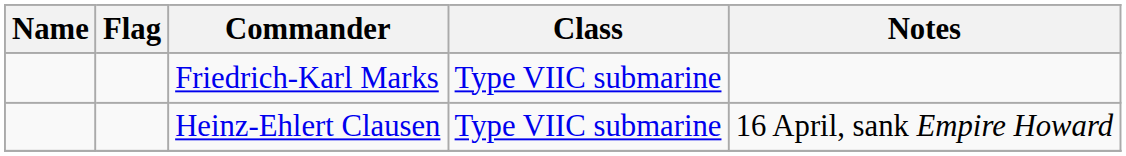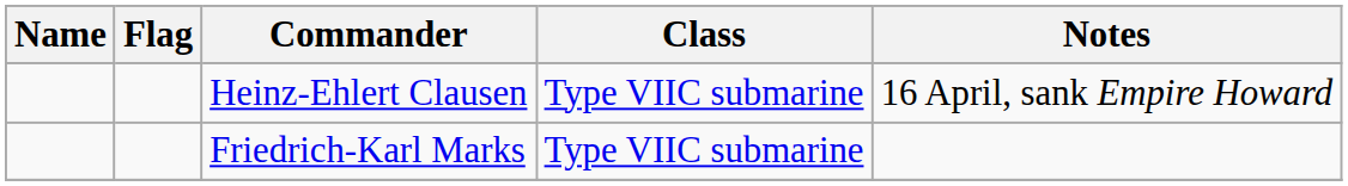 <table class="wikitable sortable">
 <tr>
 <th>Name</th>
 <th>Flag</th>
 <th>Commander</th>
 <th>Class</th>
 <th>Notes</th>
 </tr>
 <tr>
 <td></td>
 <td></td>
+<td><a href='#'>Heinz-Ehlert Clausen</a></td>
+<td><a href='#'>Type VIIC submarine</a></td>
+<td>16 April, sank <em>Empire Howard</em></td>
+</tr>
+<tr>
+<td></td>
+<td></td>
 <td><a href='#'>Friedrich-Karl Marks</a></td>
 <td><a href='#'>Type VIIC submarine</a></td>
 <td></td>
 </tr>
 <tr>
-<td></td>
-<td></td>
-<td><a href='#'>Heinz-Ehlert Clausen</a></td>
-<td><a href='#'>Type VIIC submarine</a></td>
-<td>16 April, sank <em>Empire Howard</em></td>
-</tr>
-<tr>
 </tr>
 </table>
